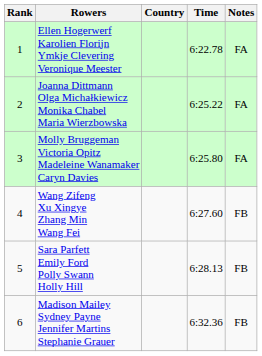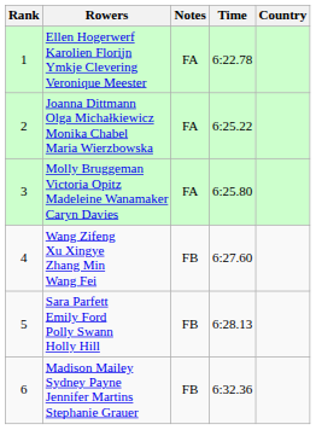 <table class="wikitable" style="text-align:center">
 <tr>
 <th>Rank</th>
 <th>Rowers</th>
+<th>Notes</th>
+<th>Time</th>
 <th>Country</th>
-<th>Time</th>
-<th>Notes</th>
 </tr>
 <tr bgcolor=ccffcc>
 <td>1</td>
 <td align="left"><a href='#'>Ellen Hogerwerf</a><br><a href='#'>Karolien Florijn</a><br><a href='#'>Ymkje Clevering</a><br><a href='#'>Veronique Meester</a></td>
+<td>FA</td>
+<td>6:22.78</td>
 <td align="left"></td>
-<td>6:22.78</td>
-<td>FA</td>
 </tr>
 <tr bgcolor=ccffcc>
 <td>2</td>
 <td align="left"><a href='#'>Joanna Dittmann</a><br><a href='#'>Olga Michałkiewicz</a><br><a href='#'>Monika Chabel</a><br><a href='#'>Maria Wierzbowska</a></td>
+<td>FA</td>
+<td>6:25.22</td>
 <td align="left"></td>
-<td>6:25.22</td>
-<td>FA</td>
 </tr>
 <tr bgcolor=ccffcc>
 <td>3</td>
 <td align="left"><a href='#'>Molly Bruggeman</a><br><a href='#'>Victoria Opitz</a><br><a href='#'>Madeleine Wanamaker</a><br><a href='#'>Caryn Davies</a></td>
+<td>FA</td>
+<td>6:25.80</td>
 <td align="left"></td>
-<td>6:25.80</td>
-<td>FA</td>
 </tr>
 <tr>
 <td>4</td>
 <td align="left"><a href='#'>Wang Zifeng</a><br><a href='#'>Xu Xingye</a><br><a href='#'>Zhang Min</a><br><a href='#'>Wang Fei</a></td>
+<td>FB</td>
+<td>6:27.60</td>
 <td align="left"></td>
-<td>6:27.60</td>
-<td>FB</td>
 </tr>
 <tr>
 <td>5</td>
 <td align="left"><a href='#'>Sara Parfett</a><br><a href='#'>Emily Ford</a><br><a href='#'>Polly Swann</a><br><a href='#'>Holly Hill</a></td>
+<td>FB</td>
+<td>6:28.13</td>
 <td align="left"></td>
-<td>6:28.13</td>
-<td>FB</td>
 </tr>
 <tr>
 <td>6</td>
 <td align="left"><a href='#'>Madison Mailey</a><br><a href='#'>Sydney Payne</a><br><a href='#'>Jennifer Martins</a><br><a href='#'>Stephanie Grauer</a></td>
+<td>FB</td>
+<td>6:32.36</td>
 <td align="left"></td>
-<td>6:32.36</td>
-<td>FB</td>
 </tr>
 </table>
